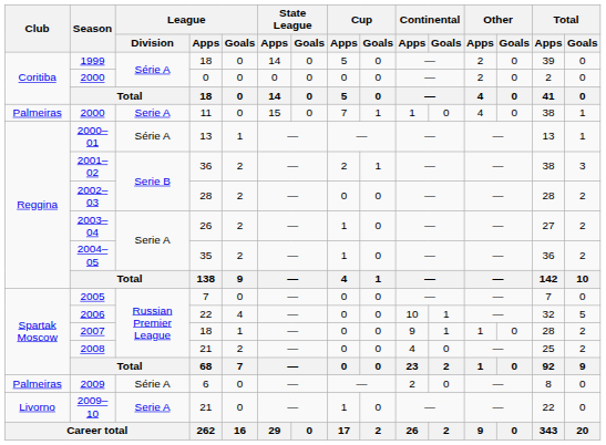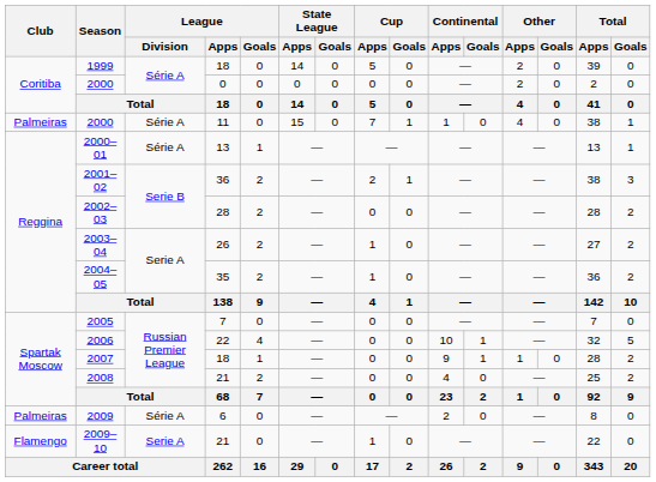 <table class="wikitable" style="text-align:center">
 <tr>
 <th rowspan="2">Club</th>
 <th rowspan="2">Season</th>
 <th colspan="3">League</th>
 <th colspan="2">State League</th>
 <th colspan="2">Cup</th>
 <th colspan="2">Continental</th>
 <th colspan="2">Other</th>
 <th colspan="2">Total</th>
 </tr>
 <tr>
 <th>Division</th>
 <th>Apps</th>
 <th>Goals</th>
 <th>Apps</th>
 <th>Goals</th>
 <th>Apps</th>
 <th>Goals</th>
 <th>Apps</th>
 <th>Goals</th>
 <th>Apps</th>
 <th>Goals</th>
 <th>Apps</th>
 <th>Goals</th>
 </tr>
 <tr>
 <td rowspan="3"><a href='#'>Coritiba</a></td>
 <td><a href='#'>1999</a></td>
 <td rowspan="2"><a href='#'>Série A</a></td>
 <td>18</td>
 <td>0</td>
 <td>14</td>
 <td>0</td>
 <td>5</td>
 <td>0</td>
 <td colspan="2">—</td>
 <td>2</td>
 <td>0</td>
 <td>39</td>
 <td>0</td>
 </tr>
 <tr>
 <td><a href='#'>2000</a></td>
 <td>0</td>
 <td>0</td>
 <td>0</td>
 <td>0</td>
 <td>0</td>
 <td>0</td>
 <td colspan="2">—</td>
 <td>2</td>
 <td>0</td>
 <td>2</td>
 <td>0</td>
 </tr>
 <tr>
 <th colspan="2">Total</th>
 <th>18</th>
 <th>0</th>
 <th>14</th>
 <th>0</th>
 <th>5</th>
 <th>0</th>
 <th colspan="2">—</th>
 <th>4</th>
 <th>0</th>
 <th>41</th>
 <th>0</th>
 </tr>
 <tr>
 <td><a href='#'>Palmeiras</a></td>
 <td><a href='#'>2000</a></td>
-<td><a href='#'>Serie A</a></td>
+<td>Série A</td>
 <td>11</td>
 <td>0</td>
 <td>15</td>
 <td>0</td>
 <td>7</td>
 <td>1</td>
 <td>1</td>
 <td>0</td>
 <td>4</td>
 <td>0</td>
 <td>38</td>
 <td>1</td>
 </tr>
 <tr>
 <td rowspan="6"><a href='#'>Reggina</a></td>
 <td><a href='#'>2000–01</a></td>
 <td>Série A</td>
 <td>13</td>
 <td>1</td>
 <td colspan="2">—</td>
 <td colspan="2">—</td>
 <td colspan="2">—</td>
 <td colspan="2">—</td>
 <td>13</td>
 <td>1</td>
 </tr>
 <tr>
 <td><a href='#'>2001–02</a></td>
 <td rowspan="2"><a href='#'>Serie B</a></td>
 <td>36</td>
 <td>2</td>
 <td colspan="2">—</td>
 <td>2</td>
 <td>1</td>
 <td colspan="2">—</td>
 <td colspan="2">—</td>
 <td>38</td>
 <td>3</td>
 </tr>
 <tr>
 <td><a href='#'>2002–03</a></td>
 <td>28</td>
 <td>2</td>
 <td colspan="2">—</td>
 <td>0</td>
 <td>0</td>
 <td colspan="2">—</td>
 <td colspan="2">—</td>
 <td>28</td>
 <td>2</td>
 </tr>
 <tr>
 <td><a href='#'>2003–04</a></td>
 <td rowspan="2">Serie A</td>
 <td>26</td>
 <td>2</td>
 <td colspan="2">—</td>
 <td>1</td>
 <td>0</td>
 <td colspan="2">—</td>
 <td colspan="2">—</td>
 <td>27</td>
 <td>2</td>
 </tr>
 <tr>
 <td><a href='#'>2004–05</a></td>
 <td>35</td>
 <td>2</td>
 <td colspan="2">—</td>
 <td>1</td>
 <td>0</td>
 <td colspan="2">—</td>
 <td colspan="2">—</td>
 <td>36</td>
 <td>2</td>
 </tr>
 <tr>
 <th colspan="2">Total</th>
 <th>138</th>
 <th>9</th>
 <th colspan="2">—</th>
 <th>4</th>
 <th>1</th>
 <th colspan="2">—</th>
 <th colspan="2">—</th>
 <th>142</th>
 <th>10</th>
 </tr>
 <tr>
 <td rowspan="5"><a href='#'>Spartak Moscow</a></td>
 <td><a href='#'>2005</a></td>
 <td rowspan="4"><a href='#'>Russian Premier League</a></td>
 <td>7</td>
 <td>0</td>
 <td colspan="2">—</td>
 <td>0</td>
 <td>0</td>
 <td colspan="2">—</td>
 <td colspan="2">—</td>
 <td>7</td>
 <td>0</td>
 </tr>
 <tr>
 <td><a href='#'>2006</a></td>
 <td>22</td>
 <td>4</td>
 <td colspan="2">—</td>
 <td>0</td>
 <td>0</td>
 <td>10</td>
 <td>1</td>
 <td colspan="2">—</td>
 <td>32</td>
 <td>5</td>
 </tr>
 <tr>
 <td><a href='#'>2007</a></td>
 <td>18</td>
 <td>1</td>
 <td colspan="2">—</td>
 <td>0</td>
 <td>0</td>
 <td>9</td>
 <td>1</td>
 <td>1</td>
 <td>0</td>
 <td>28</td>
 <td>2</td>
 </tr>
 <tr>
 <td><a href='#'>2008</a></td>
 <td>21</td>
 <td>2</td>
 <td colspan="2">—</td>
 <td>0</td>
 <td>0</td>
 <td>4</td>
 <td>0</td>
 <td colspan="2">—</td>
 <td>25</td>
 <td>2</td>
 </tr>
 <tr>
 <th colspan="2">Total</th>
 <th>68</th>
 <th>7</th>
 <th colspan="2">—</th>
 <th>0</th>
 <th>0</th>
 <th>23</th>
 <th>2</th>
 <th>1</th>
 <th>0</th>
 <th>92</th>
 <th>9</th>
 </tr>
 <tr>
 <td><a href='#'>Palmeiras</a></td>
 <td><a href='#'>2009</a></td>
 <td>Série A</td>
 <td>6</td>
 <td>0</td>
 <td colspan="2">—</td>
 <td colspan="2">—</td>
 <td>2</td>
 <td>0</td>
 <td colspan="2">—</td>
 <td>8</td>
 <td>0</td>
 </tr>
 <tr>
-<td><a href='#'>Livorno</a></td>
+<td><a href='#'>Flamengo</a></td>
 <td><a href='#'>2009–10</a></td>
 <td><a href='#'>Serie A</a></td>
 <td>21</td>
 <td>0</td>
 <td colspan="2">—</td>
 <td>1</td>
 <td>0</td>
 <td colspan="2">—</td>
 <td colspan="2">—</td>
 <td>22</td>
 <td>0</td>
 </tr>
 <tr>
 <th colspan="3">Career total</th>
 <th>262</th>
 <th>16</th>
 <th>29</th>
 <th>0</th>
 <th>17</th>
 <th>2</th>
 <th>26</th>
 <th>2</th>
 <th>9</th>
 <th>0</th>
 <th>343</th>
 <th>20</th>
 </tr>
 </table>
